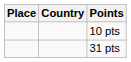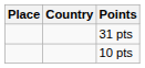 <table class=wikitable>
 <tr>
 <th>Place</th>
 <th>Country</th>
 <th>Points</th>
 </tr>
 <tr>
 <td align=center></td>
 <td></td>
-<td>10 pts</td>
+<td>31 pts</td>
 </tr>
 <tr>
 <td align=center></td>
 <td></td>
-<td>31 pts</td>
+<td>10 pts</td>
 </tr>
 </table>
